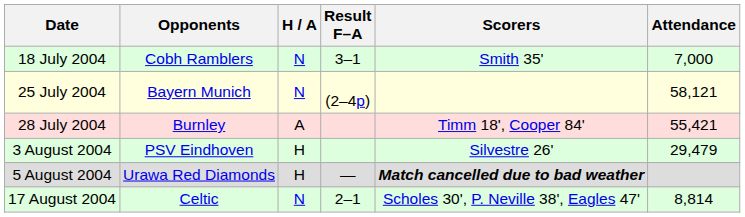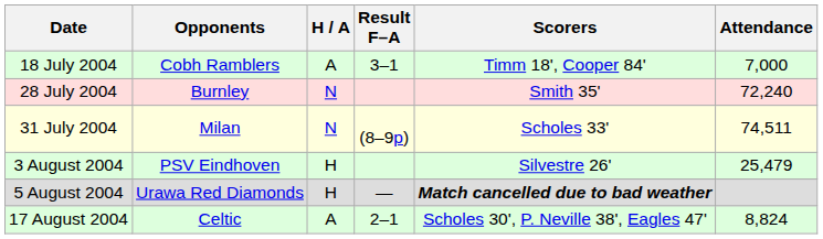 <table class="wikitable" style="text-align:center">
 <tr>
 <th>Date</th>
 <th>Opponents</th>
 <th>H / A</th>
 <th>Result<br>F–A</th>
 <th>Scorers</th>
 <th>Attendance</th>
 </tr>
 <tr style="background:#dfd">
 <td>18 July 2004</td>
 <td><a href='#'>Cobh Ramblers</a></td>
-<td><a href='#'>N</a></td>
+<td>A</td>
 <td>3–1</td>
-<td><a href='#'>Smith</a> 35'</td>
+<td><a href='#'>Timm</a> 18', <a href='#'>Cooper</a> 84'</td>
 <td>7,000</td>
-</tr>
-<tr style="background:#ffffdd">
-<td>25 July 2004</td>
-<td><a href='#'>Bayern Munich</a></td>
-<td><a href='#'>N</a></td>
-<td><br>(2–4<a href='#'>p</a>)</td>
-<td></td>
-<td>58,121</td>
 </tr>
 <tr style="background:#fdd">
 <td>28 July 2004</td>
 <td><a href='#'>Burnley</a></td>
-<td>A</td>
+<td><a href='#'>N</a></td>
 <td></td>
-<td><a href='#'>Timm</a> 18', <a href='#'>Cooper</a> 84'</td>
-<td>55,421</td>
+<td><a href='#'>Smith</a> 35'</td>
+<td>72,240</td>
+</tr>
+<tr style="background:#ffffdd">
+<td>31 July 2004</td>
+<td><a href='#'>Milan</a></td>
+<td><a href='#'>N</a></td>
+<td><br>(8–9<a href='#'>p</a>)</td>
+<td><a href='#'>Scholes</a> 33'</td>
+<td>74,511</td>
 </tr>
 <tr style="background:#dfd">
 <td>3 August 2004</td>
 <td><a href='#'>PSV Eindhoven</a></td>
 <td>H</td>
 <td></td>
 <td><a href='#'>Silvestre</a> 26'</td>
-<td>29,479</td>
+<td>25,479</td>
 </tr>
 <tr style="background:#ddd">
 <td>5 August 2004</td>
 <td><a href='#'>Urawa Red Diamonds</a></td>
 <td>H</td>
 <td>—</td>
 <td><strong><em>Match cancelled due to bad weather</em></strong></td>
 <td></td>
 </tr>
 <tr style="background:#dfd">
 <td>17 August 2004</td>
 <td><a href='#'>Celtic</a></td>
-<td><a href='#'>N</a></td>
+<td>A</td>
 <td>2–1</td>
 <td><a href='#'>Scholes</a> 30', <a href='#'>P. Neville</a> 38', <a href='#'>Eagles</a> 47'</td>
-<td>8,814</td>
+<td>8,824</td>
 </tr>
 </table>
